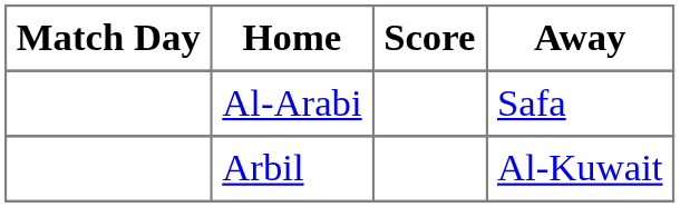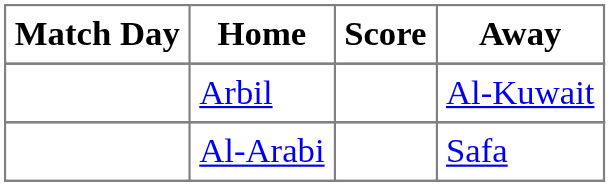 <table class="toccolours" border="1" cellpadding="4" cellspacing="0" style="border-collapse: collapse; margin:0;">
 <tr>
 <th>Match Day</th>
 <th>Home</th>
 <th>Score</th>
 <th>Away</th>
 </tr>
 <tr>
 </tr>
 <tr style=>
 <td></td>
+<td><a href='#'>Arbil</a> </td>
+<td></td>
+<td> <a href='#'>Al-Kuwait</a></td>
+</tr>
+<tr>
+</tr>
+<tr style=>
+<td></td>
 <td><a href='#'>Al-Arabi</a> </td>
 <td></td>
 <td> <a href='#'>Safa</a></td>
 </tr>
 <tr>
 </tr>
-<tr style=>
-<td></td>
-<td><a href='#'>Arbil</a> </td>
-<td></td>
-<td> <a href='#'>Al-Kuwait</a></td>
-</tr>
-<tr>
-</tr>
 </table>
